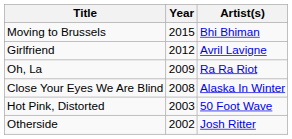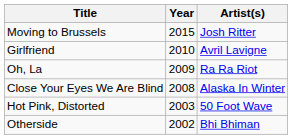 <table class="wikitable">
 <tr>
 <th>Title</th>
 <th>Year</th>
 <th>Artist(s)</th>
 </tr>
 <tr>
 <td>Moving to Brussels </td>
 <td>2015</td>
-<td><a href='#'>Bhi Bhiman</a></td>
+<td><a href='#'>Josh Ritter</a></td>
 </tr>
 <tr>
 <td>Girlfriend </td>
-<td>2012</td>
+<td>2010</td>
 <td><a href='#'>Avril Lavigne</a></td>
 </tr>
 <tr>
 <td>Oh, La</td>
 <td>2009</td>
 <td><a href='#'>Ra Ra Riot</a></td>
 </tr>
 <tr>
 <td>Close Your Eyes We Are Blind </td>
 <td>2008</td>
 <td><a href='#'>Alaska In Winter</a></td>
 </tr>
 <tr>
 <td>Hot Pink, Distorted </td>
 <td>2003</td>
 <td><a href='#'>50 Foot Wave</a></td>
 </tr>
 <tr>
 <td>Otherside</td>
 <td>2002</td>
-<td><a href='#'>Josh Ritter</a></td>
+<td><a href='#'>Bhi Bhiman</a></td>
 </tr>
 </table>
